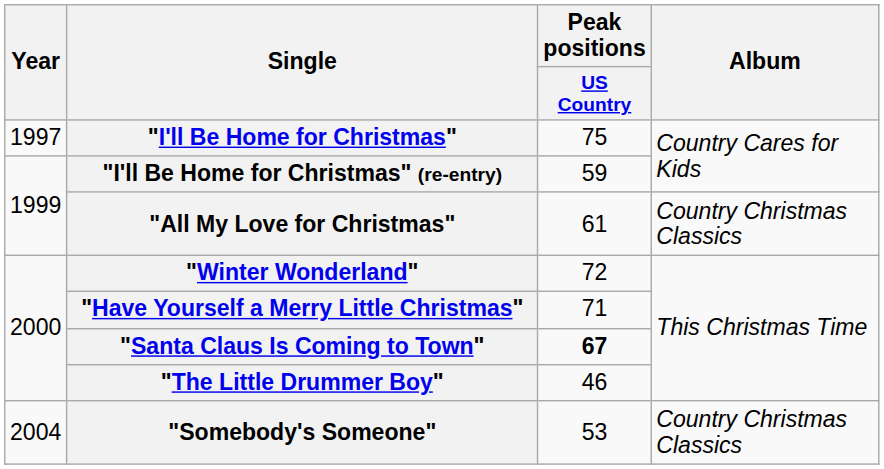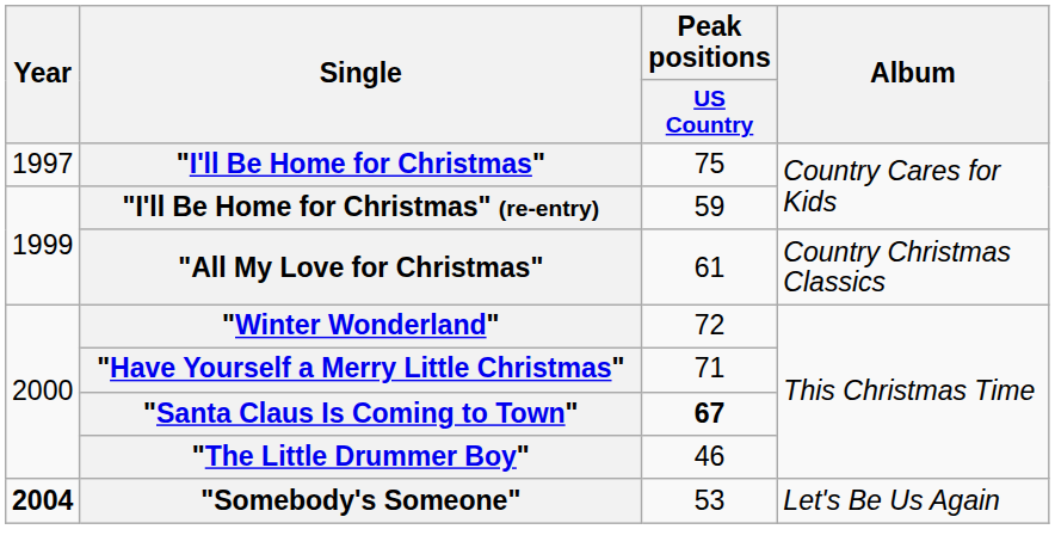 <table class="wikitable plainrowheaders" style="text-align:center;">
 <tr>
 <th rowspan="2">Year</th>
 <th rowspan="2" style="width:20em;">Single</th>
 <th>Peak positions</th>
 <th rowspan="2">Album</th>
 </tr>
 <tr style="font-size:smaller;">
 <th width="60"><a href='#'>US Country</a><br></th>
 </tr>
 <tr>
 <td>1997</td>
 <th scope="row">"<a href='#'>I'll Be Home for Christmas</a>"</th>
 <td>75</td>
 <td rowspan="2" align="left"><em>Country Cares for Kids</em></td>
 </tr>
 <tr>
 <td rowspan="2">1999</td>
 <th scope="row">"I'll Be Home for Christmas" <small>(re-entry)</small></th>
 <td>59</td>
 </tr>
 <tr>
 <th scope="row">"All My Love for Christmas"</th>
 <td>61</td>
 <td align="left"><em>Country Christmas Classics</em></td>
 </tr>
 <tr>
 <td rowspan="4">2000</td>
 <th scope="row">"<a href='#'>Winter Wonderland</a>"</th>
 <td>72</td>
 <td rowspan="4" align="left"><em>This Christmas Time</em></td>
 </tr>
 <tr>
 <th scope="row">"<a href='#'>Have Yourself a Merry Little Christmas</a>"</th>
 <td>71</td>
 </tr>
 <tr>
 <th scope="row">"<a href='#'>Santa Claus Is Coming to Town</a>"</th>
 <td><strong>67</strong></td>
 </tr>
 <tr>
 <th scope="row">"<a href='#'>The Little Drummer Boy</a>"</th>
 <td>46</td>
 </tr>
 <tr>
-<td>2004</td>
+<td><strong>2004</strong></td>
 <th scope="row">"Somebody's Someone"</th>
 <td>53</td>
-<td align="left"><em>Country Christmas Classics</em></td>
+<td align="left"><em>Let's Be Us Again</em></td>
 </tr>
 </table>
